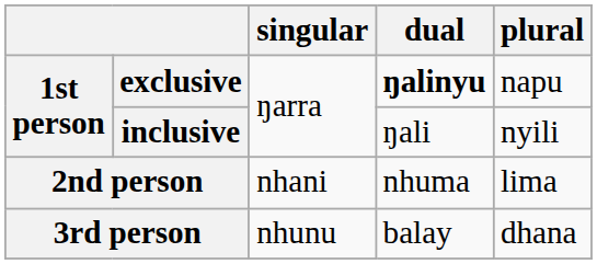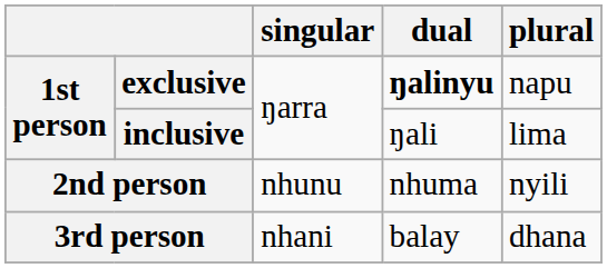 <table class="wikitable">
 <tr>
 <th colspan="2"></th>
 <th>singular</th>
 <th>dual</th>
 <th>plural</th>
 </tr>
 <tr>
 <th rowspan="2">1st<br>person</th>
 <th>exclusive</th>
 <td rowspan="2">ŋarra</td>
 <td><strong>ŋalinyu</strong></td>
 <td>napu</td>
 </tr>
 <tr>
 <th>inclusive</th>
 <td>ŋali</td>
+<td>lima</td>
+</tr>
+<tr>
+<th colspan="2">2nd person</th>
+<td>nhunu</td>
+<td>nhuma</td>
 <td>nyili</td>
 </tr>
 <tr>
-<th colspan="2">2nd person</th>
+<th colspan="2">3rd person</th>
 <td>nhani</td>
-<td>nhuma</td>
-<td>lima</td>
-</tr>
-<tr>
-<th colspan="2">3rd person</th>
-<td>nhunu</td>
 <td>balay</td>
 <td>dhana</td>
 </tr>
 </table>
